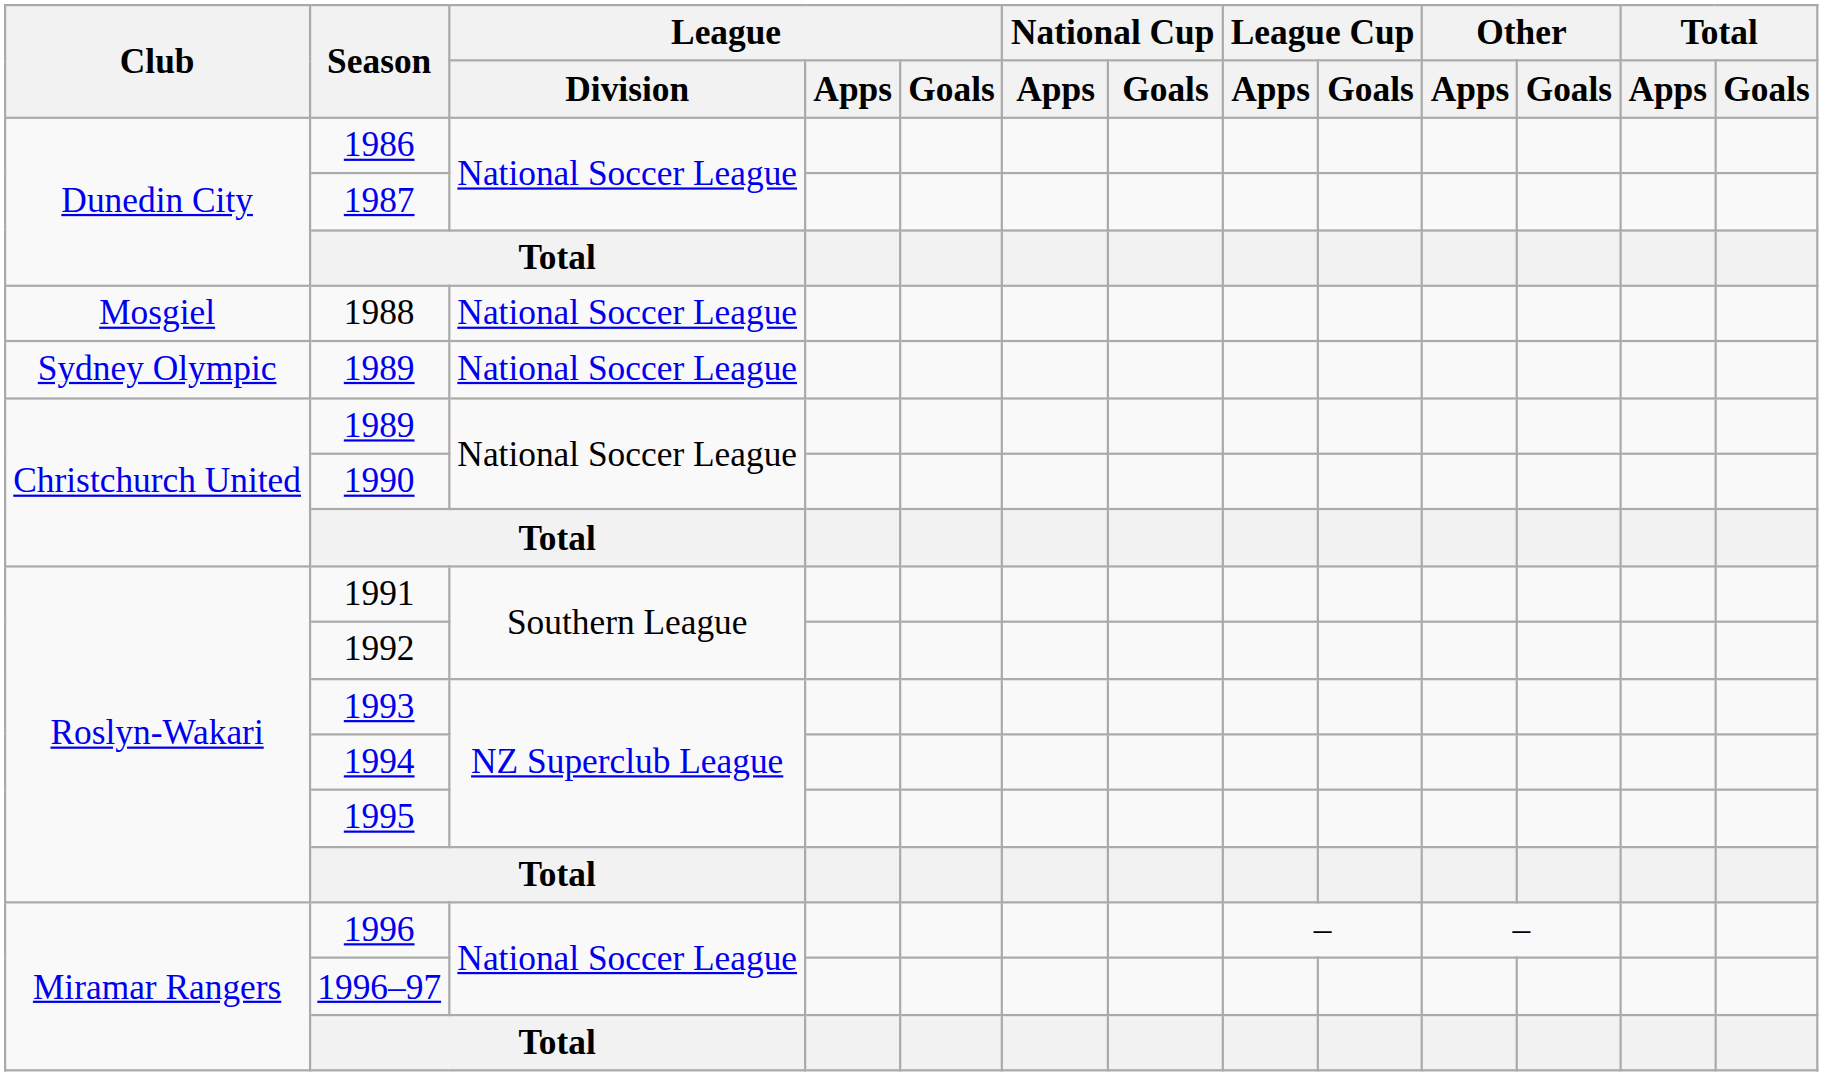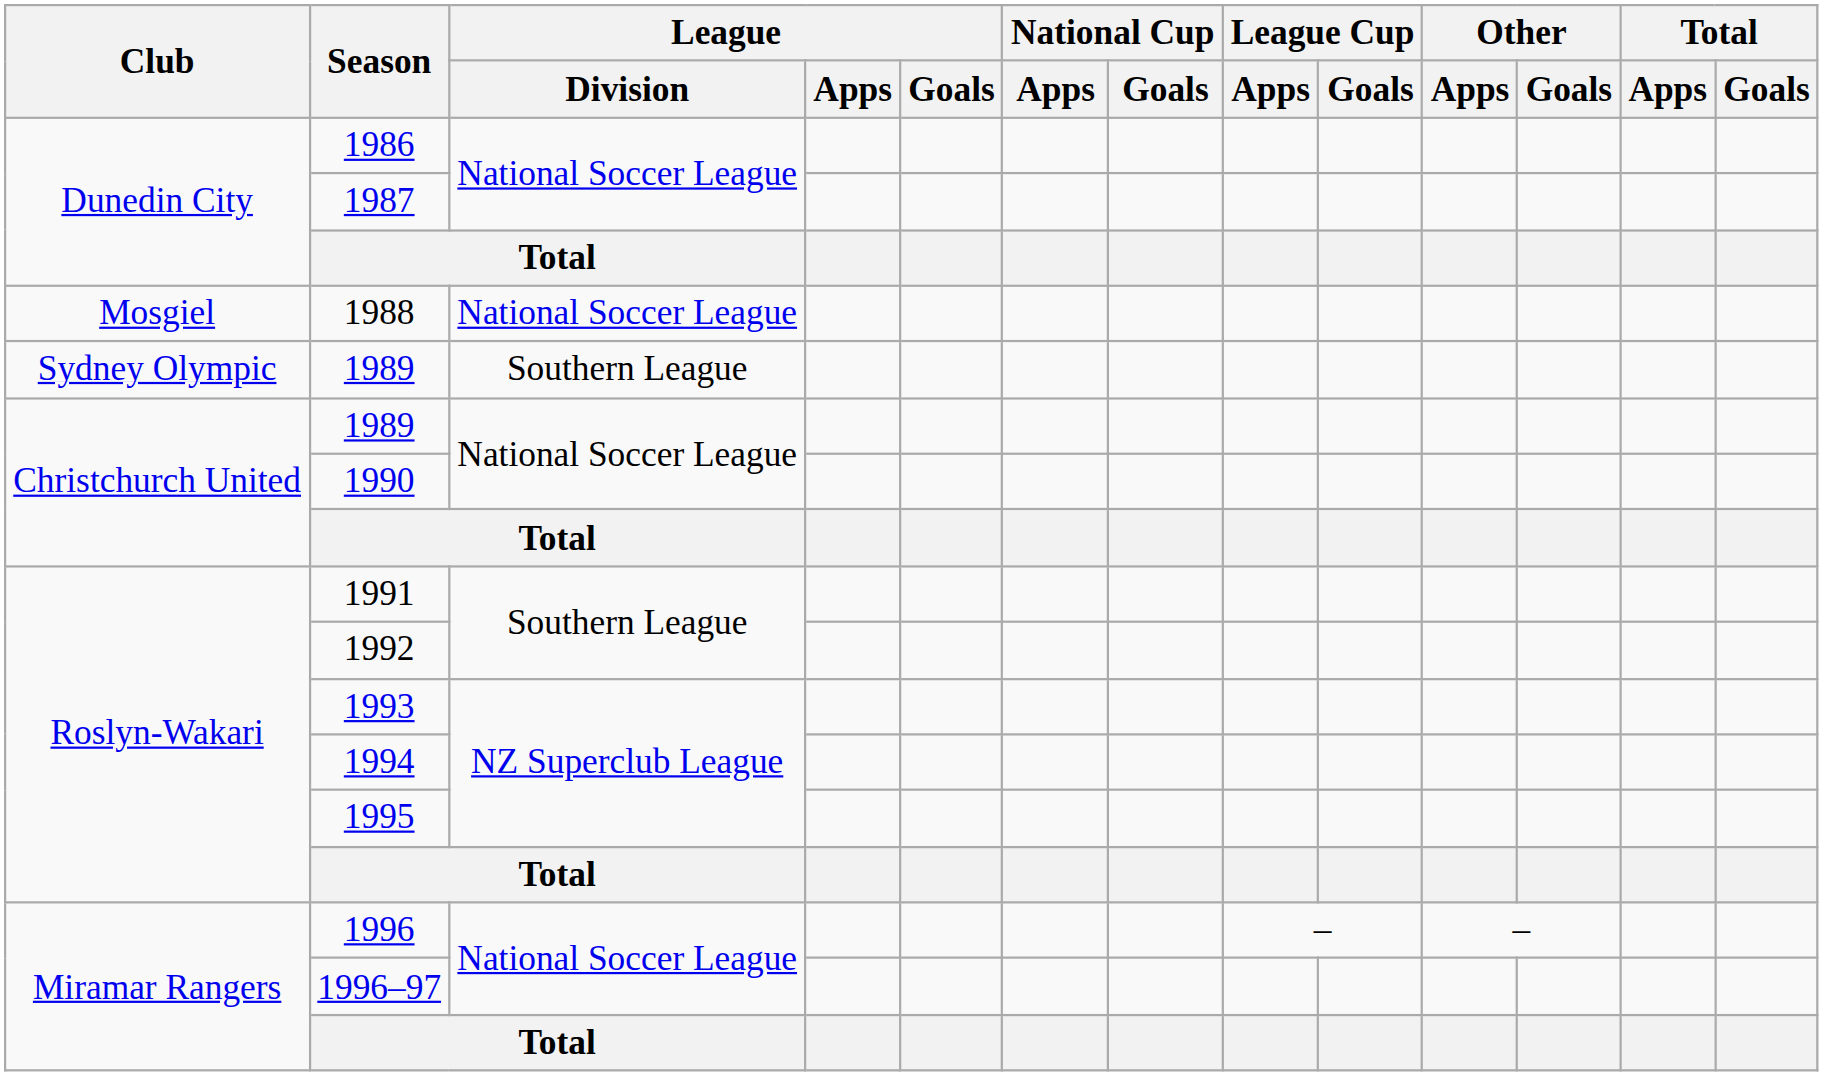 <table class="wikitable" style="text-align:center">
 <tr>
 <th rowspan="2">Club</th>
 <th rowspan="2">Season</th>
 <th colspan="3">League</th>
 <th colspan="2">National Cup</th>
 <th colspan="2">League Cup</th>
 <th colspan="2">Other</th>
 <th colspan="2">Total</th>
 </tr>
 <tr>
 <th>Division</th>
 <th>Apps</th>
 <th>Goals</th>
 <th>Apps</th>
 <th>Goals</th>
 <th>Apps</th>
 <th>Goals</th>
 <th>Apps</th>
 <th>Goals</th>
 <th>Apps</th>
 <th>Goals</th>
 </tr>
 <tr>
 <td rowspan=3><a href='#'>Dunedin City</a></td>
 <td><a href='#'>1986</a></td>
 <td rowspan=2><a href='#'>National Soccer League</a></td>
 <td></td>
 <td></td>
 <td></td>
 <td></td>
 <td></td>
 <td></td>
 <td></td>
 <td></td>
 <td></td>
 <td></td>
 </tr>
 <tr>
 <td><a href='#'>1987</a></td>
 <td></td>
 <td></td>
 <td></td>
 <td></td>
 <td></td>
 <td></td>
 <td></td>
 <td></td>
 <td></td>
 <td></td>
 </tr>
 <tr>
 <th colspan=2>Total</th>
 <th></th>
 <th></th>
 <th></th>
 <th></th>
 <th></th>
 <th></th>
 <th></th>
 <th></th>
 <th></th>
 <th></th>
 </tr>
 <tr>
 <td><a href='#'>Mosgiel</a></td>
 <td>1988</td>
 <td><a href='#'>National Soccer League</a></td>
 <td></td>
 <td></td>
 <td></td>
 <td></td>
 <td></td>
 <td></td>
 <td></td>
 <td></td>
 <td></td>
 <td></td>
 </tr>
 <tr>
 <td><a href='#'>Sydney Olympic</a></td>
 <td><a href='#'>1989</a></td>
-<td><a href='#'>National Soccer League</a></td>
+<td>Southern League</td>
 <td></td>
 <td></td>
 <td></td>
 <td></td>
 <td></td>
 <td></td>
 <td></td>
 <td></td>
 <td></td>
 <td></td>
 </tr>
 <tr>
 <td rowspan=3><a href='#'>Christchurch United</a></td>
 <td><a href='#'>1989</a></td>
 <td rowspan=2>National Soccer League</td>
 <td></td>
 <td></td>
 <td></td>
 <td></td>
 <td></td>
 <td></td>
 <td></td>
 <td></td>
 <td></td>
 <td></td>
 </tr>
 <tr>
 <td><a href='#'>1990</a></td>
 <td></td>
 <td></td>
 <td></td>
 <td></td>
 <td></td>
 <td></td>
 <td></td>
 <td></td>
 <td></td>
 <td></td>
 </tr>
 <tr>
 <th colspan=2>Total</th>
 <th></th>
 <th></th>
 <th></th>
 <th></th>
 <th></th>
 <th></th>
 <th></th>
 <th></th>
 <th></th>
 <th></th>
 </tr>
 <tr>
 <td rowspan=6><a href='#'>Roslyn-Wakari</a></td>
 <td>1991</td>
 <td rowspan=2>Southern League</td>
 <td></td>
 <td></td>
 <td></td>
 <td></td>
 <td></td>
 <td></td>
 <td></td>
 <td></td>
 <td></td>
 <td></td>
 </tr>
 <tr>
 <td>1992</td>
 <td></td>
 <td></td>
 <td></td>
 <td></td>
 <td></td>
 <td></td>
 <td></td>
 <td></td>
 <td></td>
 <td></td>
 </tr>
 <tr>
 <td><a href='#'>1993</a></td>
 <td rowspan=3><a href='#'>NZ Superclub League</a></td>
 <td></td>
 <td></td>
 <td></td>
 <td></td>
 <td></td>
 <td></td>
 <td></td>
 <td></td>
 <td></td>
 <td></td>
 </tr>
 <tr>
 <td><a href='#'>1994</a></td>
 <td></td>
 <td></td>
 <td></td>
 <td></td>
 <td></td>
 <td></td>
 <td></td>
 <td></td>
 <td></td>
 <td></td>
 </tr>
 <tr>
 <td><a href='#'>1995</a></td>
 <td></td>
 <td></td>
 <td></td>
 <td></td>
 <td></td>
 <td></td>
 <td></td>
 <td></td>
 <td></td>
 <td></td>
 </tr>
 <tr>
 <th colspan=2>Total</th>
 <th></th>
 <th></th>
 <th></th>
 <th></th>
 <th></th>
 <th></th>
 <th></th>
 <th></th>
 <th></th>
 <th></th>
 </tr>
 <tr>
 <td rowspan=3><a href='#'>Miramar Rangers</a></td>
 <td><a href='#'>1996</a></td>
 <td rowspan=2><a href='#'>National Soccer League</a></td>
 <td></td>
 <td></td>
 <td></td>
 <td></td>
 <td colspan="2">–</td>
 <td colspan="2">–</td>
 <td></td>
 <td></td>
 </tr>
 <tr>
 <td><a href='#'>1996–97</a></td>
 <td></td>
 <td></td>
 <td></td>
 <td></td>
 <td></td>
 <td></td>
 <td></td>
 <td></td>
 <td></td>
 <td></td>
 </tr>
 <tr>
 <th colspan=2>Total</th>
 <th></th>
 <th></th>
 <th></th>
 <th></th>
 <th></th>
 <th></th>
 <th></th>
 <th></th>
 <th></th>
 <th></th>
 </tr>
 </table>
